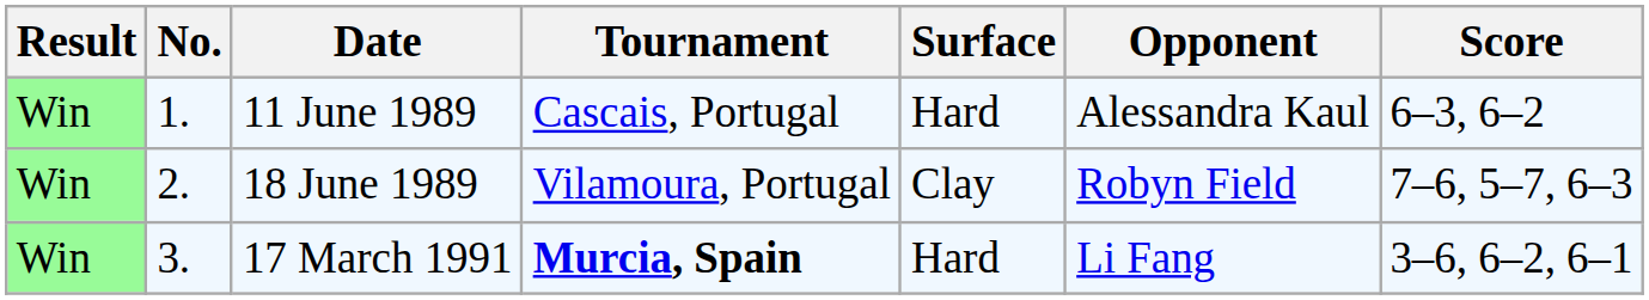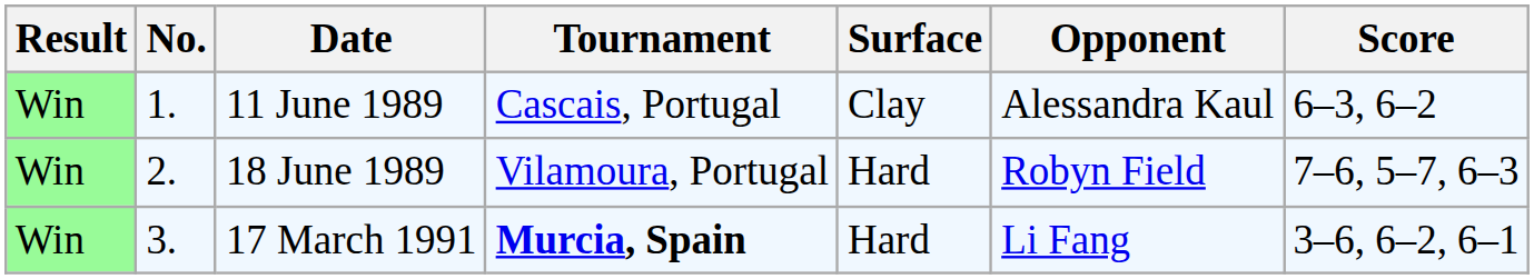 <table class="sortable wikitable" style=font-size:97%>
 <tr>
 <th>Result</th>
 <th>No.</th>
 <th>Date</th>
 <th>Tournament</th>
 <th>Surface</th>
 <th>Opponent</th>
 <th>Score</th>
 </tr>
 <tr style="background:#f0f8ff;">
 <td style="background:#98fb98;">Win</td>
 <td>1.</td>
 <td>11 June 1989</td>
 <td><a href='#'>Cascais</a>, Portugal</td>
-<td>Hard</td>
+<td>Clay</td>
 <td> Alessandra Kaul</td>
 <td>6–3, 6–2</td>
 </tr>
 <tr style="background:#f0f8ff;">
 <td style="background:#98fb98;">Win</td>
 <td>2.</td>
 <td>18 June 1989</td>
 <td><a href='#'>Vilamoura</a>, Portugal</td>
-<td>Clay</td>
+<td>Hard</td>
 <td> <a href='#'>Robyn Field</a></td>
 <td>7–6, 5–7, 6–3</td>
 </tr>
 <tr style="background:#f0f8ff;">
 <td style="background:#98FB98;">Win</td>
 <td>3.</td>
 <td>17 March 1991</td>
 <td><strong><a href='#'>Murcia</a>, Spain</strong></td>
 <td>Hard</td>
 <td> <a href='#'>Li Fang</a></td>
 <td>3–6, 6–2, 6–1</td>
 </tr>
 </table>
